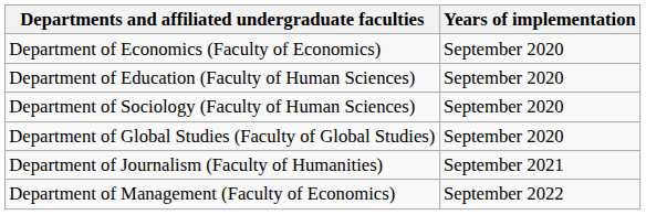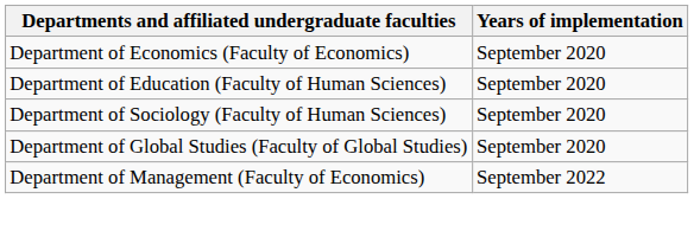 <table class="wikitable">
 <tr>
 <th>Departments and affiliated undergraduate faculties</th>
 <th>Years of implementation</th>
 </tr>
 <tr>
 <td>Department of Economics (Faculty of Economics)</td>
 <td>September 2020</td>
 </tr>
 <tr>
 <td>Department of Education (Faculty of Human Sciences)</td>
 <td>September 2020</td>
 </tr>
 <tr>
 <td>Department of Sociology (Faculty of Human Sciences)</td>
 <td>September 2020</td>
 </tr>
 <tr>
 <td>Department of Global Studies (Faculty of Global Studies)</td>
 <td>September 2020</td>
 </tr>
 <tr>
-<td>Department of Journalism (Faculty of Humanities)</td>
-<td>September 2021</td>
-</tr>
-<tr>
 <td>Department of Management (Faculty of Economics)</td>
 <td>September 2022</td>
 </tr>
 </table>
